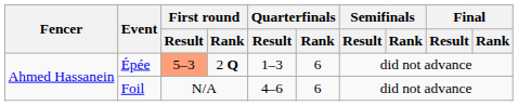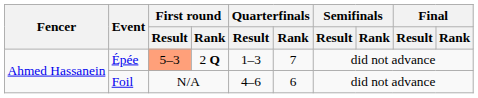 <table class=wikitable style="font-size:90%">
 <tr>
 <th rowspan=2>Fencer</th>
 <th rowspan=2>Event</th>
 <th colspan=2>First round</th>
 <th colspan=2>Quarterfinals</th>
 <th colspan=2>Semifinals</th>
 <th colspan=2>Final</th>
 </tr>
 <tr>
 <th>Result</th>
 <th>Rank</th>
 <th>Result</th>
 <th>Rank</th>
 <th>Result</th>
 <th>Rank</th>
 <th>Result</th>
 <th>Rank</th>
 </tr>
 <tr>
 <td rowspan=2><a href='#'>Ahmed Hassanein</a></td>
 <td><a href='#'>Épée</a></td>
 <td align=center style="background: lightsalmon;">5–3</td>
 <td align=center>2 <strong>Q</strong></td>
 <td align=center>1–3</td>
-<td align=center>6</td>
+<td align=center>7</td>
 <td align=center colspan=4>did not advance</td>
 </tr>
 <tr>
 <td><a href='#'>Foil</a></td>
 <td align=center colspan=2>N/A</td>
 <td align=center>4–6</td>
 <td align=center>6</td>
 <td align=center colspan=4>did not advance</td>
 </tr>
 </table>
